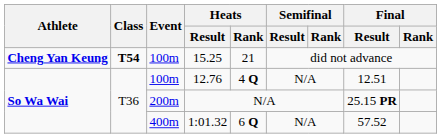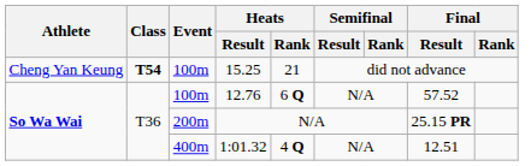 <table class=wikitable style="font-size:90%">
 <tr>
 <th rowspan="2">Athlete</th>
 <th rowspan="2">Class</th>
 <th rowspan="2">Event</th>
 <th colspan="2">Heats</th>
 <th colspan="2">Semifinal</th>
 <th colspan="2">Final</th>
 </tr>
 <tr>
 <th>Result</th>
 <th>Rank</th>
 <th>Result</th>
 <th>Rank</th>
 <th>Result</th>
 <th>Rank</th>
 </tr>
 <tr>
-<td><strong><a href='#'>Cheng Yan Keung</a></strong></td>
+<td><a href='#'>Cheng Yan Keung</a></td>
 <td style="text-align:center;"><strong>T54</strong></td>
 <td><a href='#'>100m</a></td>
 <td style="text-align:center;">15.25</td>
 <td style="text-align:center;">21</td>
 <td style="text-align:center;" colspan="4">did not advance</td>
 </tr>
 <tr>
 <td rowspan="3"><strong><a href='#'>So Wa Wai</a></strong></td>
 <td rowspan="3" style="text-align:center;">T36</td>
 <td><a href='#'>100m</a></td>
 <td style="text-align:center;">12.76</td>
-<td style="text-align:center;">4 <strong>Q</strong></td>
+<td style="text-align:center;">6 <strong>Q</strong></td>
 <td style="text-align:center;" colspan="2">N/A</td>
-<td style="text-align:center;">12.51</td>
+<td style="text-align:center;">57.52</td>
 <td style="text-align:center;"></td>
 </tr>
 <tr>
 <td><a href='#'>200m</a></td>
 <td style="text-align:center;" colspan="4">N/A</td>
 <td style="text-align:center;">25.15 <strong>PR</strong></td>
 <td style="text-align:center;"></td>
 </tr>
 <tr>
 <td><a href='#'>400m</a></td>
 <td style="text-align:center;">1:01.32</td>
-<td style="text-align:center;">6 <strong>Q</strong></td>
+<td style="text-align:center;">4 <strong>Q</strong></td>
 <td style="text-align:center;" colspan="2">N/A</td>
-<td style="text-align:center;">57.52</td>
+<td style="text-align:center;">12.51</td>
 <td style="text-align:center;"></td>
 </tr>
 </table>
